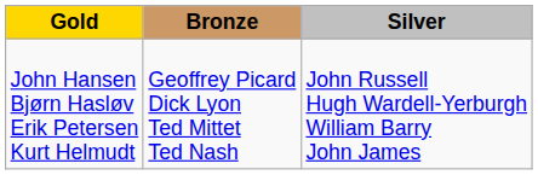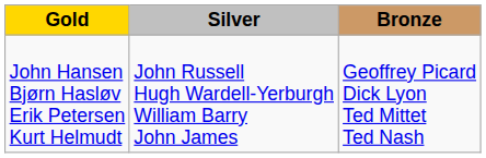 <table class=wikitable>
 <tr>
 <td align=center bgcolor=gold> <strong>Gold</strong></td>
+<td align=center bgcolor=silver> <strong>Silver</strong></td>
 <td align=center bgcolor=cc9966> <strong>Bronze</strong></td>
-<td align=center bgcolor=silver> <strong>Silver</strong></td>
 </tr>
 <tr>
 <td><br><a href='#'>John Hansen</a><br><a href='#'>Bjørn Hasløv</a><br><a href='#'>Erik Petersen</a><br><a href='#'>Kurt Helmudt</a></td>
+<td><br><a href='#'>John Russell</a><br><a href='#'>Hugh Wardell-Yerburgh</a><br><a href='#'>William Barry</a><br><a href='#'>John James</a></td>
 <td><br><a href='#'>Geoffrey Picard</a><br><a href='#'>Dick Lyon</a><br><a href='#'>Ted Mittet</a><br><a href='#'>Ted Nash</a></td>
-<td><br><a href='#'>John Russell</a><br><a href='#'>Hugh Wardell-Yerburgh</a><br><a href='#'>William Barry</a><br><a href='#'>John James</a></td>
 </tr>
 </table>
